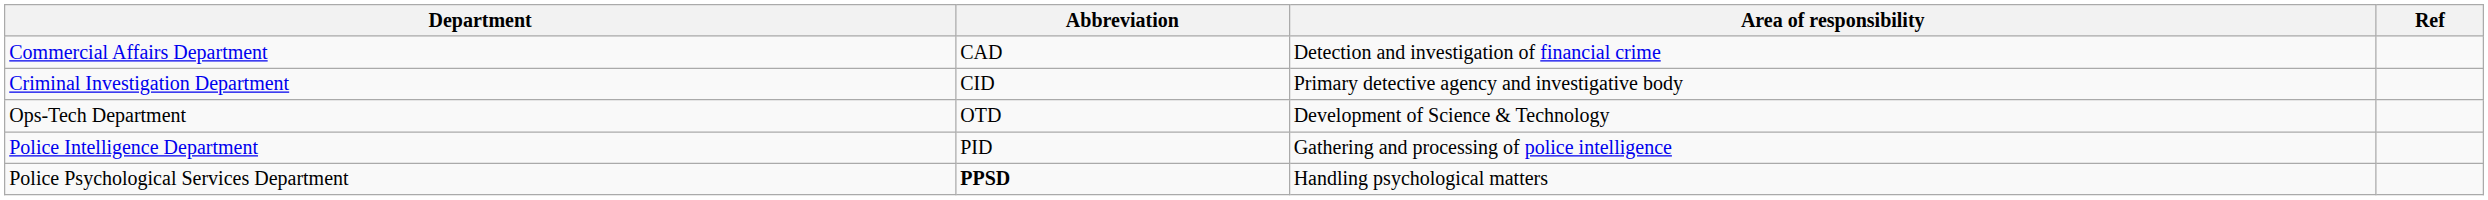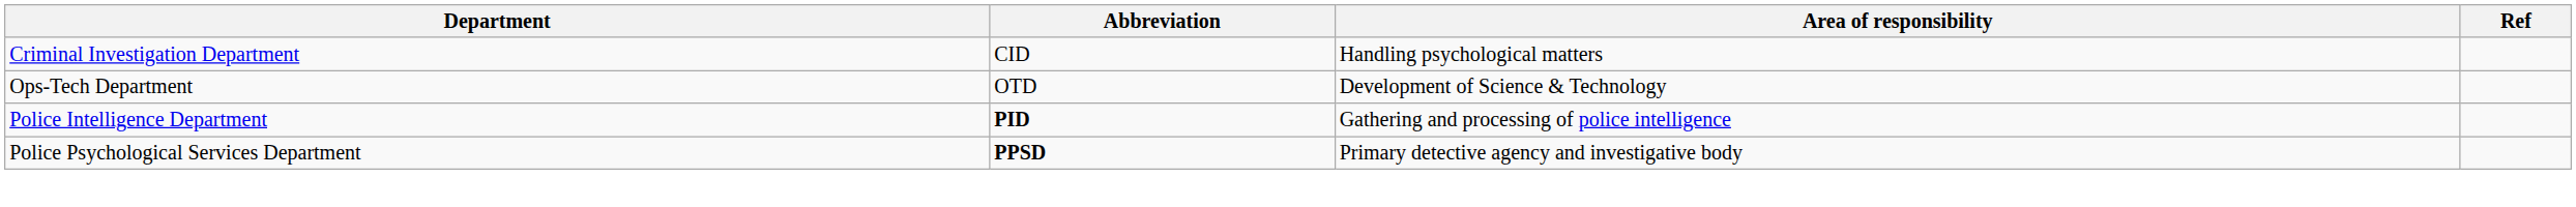 <table class="wikitable" style="width: 100%;">
 <tr>
 <th>Department</th>
 <th>Abbreviation</th>
 <th>Area of responsibility</th>
 <th>Ref</th>
 </tr>
 <tr>
-<td><a href='#'>Commercial Affairs Department</a></td>
-<td>CAD</td>
-<td>Detection and investigation of <a href='#'>financial crime</a></td>
-<td></td>
-</tr>
-<tr>
 <td><a href='#'>Criminal Investigation Department</a></td>
 <td>CID</td>
-<td>Primary detective agency and investigative body</td>
+<td>Handling psychological matters</td>
 <td></td>
 </tr>
 <tr>
 <td>Ops-Tech Department</td>
 <td>OTD</td>
 <td>Development of Science & Technology</td>
 <td></td>
 </tr>
 <tr>
 <td><a href='#'>Police Intelligence Department</a></td>
-<td>PID</td>
+<td><strong>PID</strong></td>
 <td>Gathering and processing of <a href='#'>police intelligence</a></td>
 <td></td>
 </tr>
 <tr>
 <td>Police Psychological Services Department</td>
 <td><strong>PPSD</strong></td>
-<td>Handling psychological matters</td>
+<td>Primary detective agency and investigative body</td>
 <td></td>
 </tr>
 </table>
